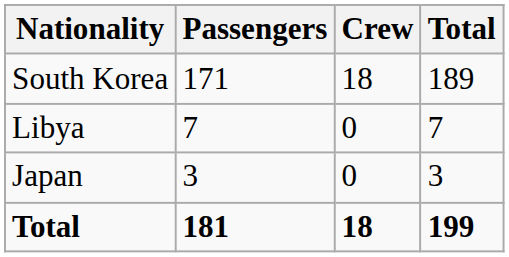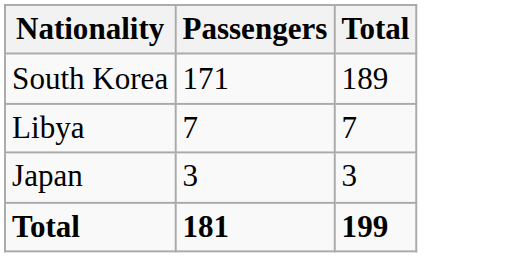 <table class="wikitable sortable">
 <tr>
 <th colspan="1">Nationality</th>
 <th colspan="1">Passengers</th>
-<th rowspan="1">Crew</th>
 <th colspan="1">Total</th>
 </tr>
 <tr valign="top">
 <td>South Korea</td>
 <td>171</td>
-<td>18</td>
 <td>189</td>
 </tr>
 <tr valign="top">
 <td>Libya</td>
 <td>7</td>
-<td>0</td>
 <td>7</td>
 </tr>
 <tr valign="top">
 <td>Japan</td>
 <td>3</td>
-<td>0</td>
 <td>3</td>
 </tr>
 <tr valign="top">
 <td><strong>Total</strong></td>
 <td><strong>181</strong></td>
-<td><strong>18</strong></td>
 <td><strong>199</strong></td>
 </tr>
 </table>
